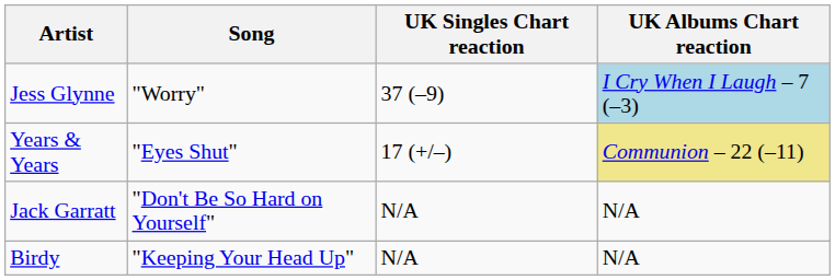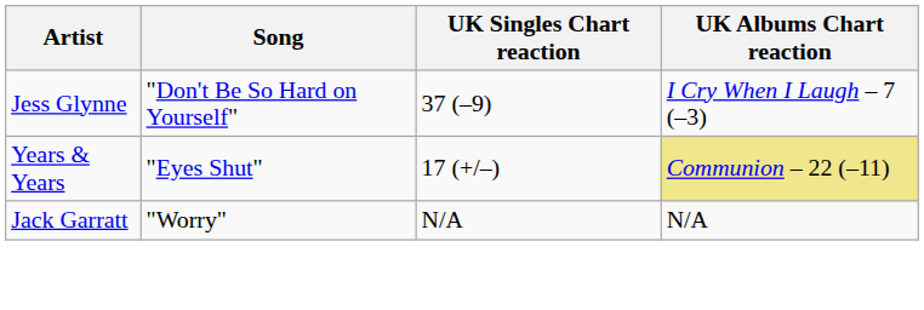 <table class="wikitable">
 <tr>
 <th>Artist</th>
 <th>Song</th>
 <th>UK Singles Chart reaction</th>
 <th>UK Albums Chart reaction</th>
 </tr>
 <tr>
 <td><a href='#'>Jess Glynne</a></td>
-<td>"Worry"</td>
+<td>"<a href='#'>Don't Be So Hard on Yourself</a>"</td>
 <td>37 (–9)</td>
-<td style="background: lightblue;"><em><a href='#'>I Cry When I Laugh</a></em> – 7 (–3)</td>
+<td><em><a href='#'>I Cry When I Laugh</a></em> – 7 (–3)</td>
 </tr>
 <tr>
 <td><a href='#'>Years & Years</a></td>
 <td>"<a href='#'>Eyes Shut</a>"</td>
 <td>17 (+/–)</td>
 <td style="background: khaki;"><em><a href='#'>Communion</a></em> – 22 (–11)</td>
 </tr>
 <tr>
 <td><a href='#'>Jack Garratt</a></td>
-<td>"<a href='#'>Don't Be So Hard on Yourself</a>"</td>
-<td>N/A</td>
-<td>N/A</td>
-</tr>
-<tr>
-<td><a href='#'>Birdy</a></td>
-<td>"<a href='#'>Keeping Your Head Up</a>"</td>
+<td>"Worry"</td>
 <td>N/A</td>
 <td>N/A</td>
 </tr>
 </table>
